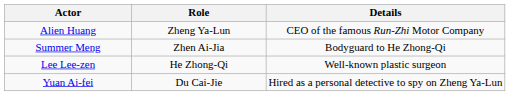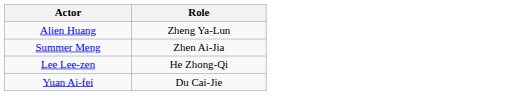 <table class="wikitable" style="text-align:center;">
 <tr>
 <th width=180>Actor</th>
 <th width=190>Role</th>
-<th>Details</th>
 </tr>
 <tr>
 <td><a href='#'>Alien Huang</a></td>
 <td>Zheng Ya-Lun</td>
-<td>CEO of the famous <em>Run-Zhi</em> Motor Company</td>
 </tr>
 <tr when ai jia's boyfriend later, husband>
 <td><a href='#'>Summer Meng</a></td>
 <td>Zhen Ai-Jia</td>
-<td>Bodyguard to He Zhong-Qi</td>
 </tr>
 <tr>
 <td><a href='#'>Lee Lee-zen</a></td>
 <td>He Zhong-Qi</td>
-<td>Well-known plastic surgeon</td>
 </tr>
 <tr>
 <td><a href='#'>Yuan Ai-fei</a></td>
 <td>Du Cai-Jie</td>
-<td>Hired as a personal detective to spy on Zheng Ya-Lun</td>
 </tr>
 </table>
